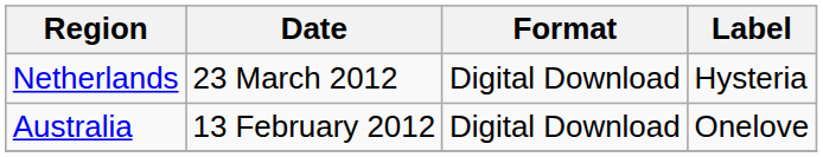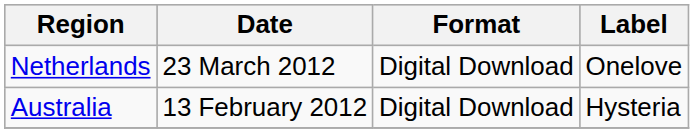 <table class=wikitable>
 <tr>
 <th>Region</th>
 <th>Date</th>
 <th>Format</th>
 <th>Label</th>
 </tr>
 <tr>
 <td><a href='#'>Netherlands</a></td>
 <td>23 March 2012</td>
 <td>Digital Download</td>
-<td>Hysteria</td>
+<td>Onelove</td>
 </tr>
 <tr>
 <td><a href='#'>Australia</a></td>
 <td>13 February 2012</td>
 <td>Digital Download</td>
-<td>Onelove</td>
+<td>Hysteria</td>
 </tr>
 <tr>
 </tr>
 </table>
